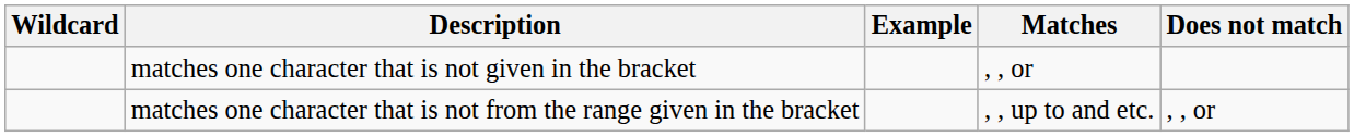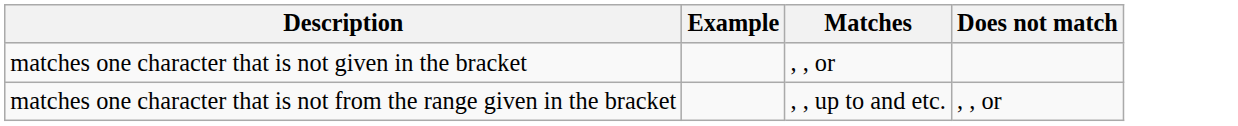 <table class="wikitable">
 <tr>
-<th>Wildcard</th>
 <th>Description</th>
 <th>Example</th>
 <th>Matches</th>
 <th>Does not match</th>
 </tr>
 <tr>
-<td></td>
 <td>matches one character that is not given in the bracket</td>
 <td></td>
 <td>, , or </td>
 <td></td>
 </tr>
 <tr>
-<td></td>
 <td>matches one character that is not from the range given in the bracket</td>
 <td></td>
 <td>, ,  up to  and  etc.</td>
 <td>, ,  or </td>
 </tr>
 </table>
